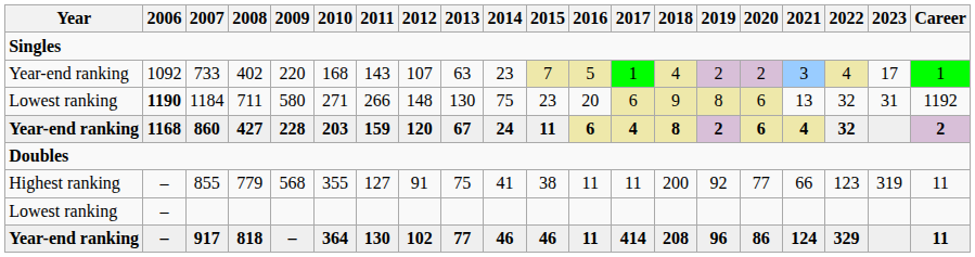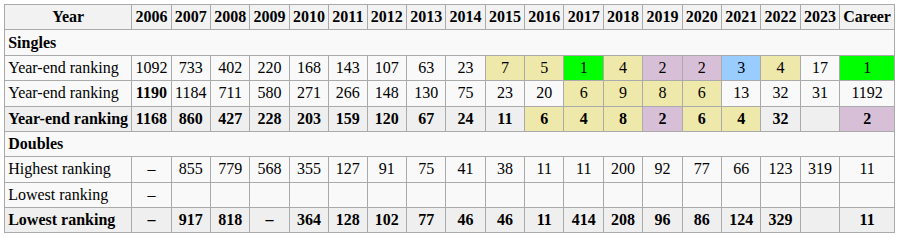 <table class="wikitable" style="text-align:center;">
 <tr>
 <th>Year</th>
 <th>2006</th>
 <th>2007</th>
 <th>2008</th>
 <th>2009</th>
 <th>2010</th>
 <th>2011</th>
 <th>2012</th>
 <th>2013</th>
 <th>2014</th>
 <th>2015</th>
 <th>2016</th>
 <th>2017</th>
 <th>2018</th>
 <th>2019</th>
 <th>2020</th>
 <th>2021</th>
 <th>2022</th>
 <th>2023</th>
 <th>Career</th>
 </tr>
 <tr>
 <td colspan="20" align="left"><strong>Singles</strong></td>
 </tr>
 <tr>
 <td align="left">Year-end ranking</td>
 <td>1092</td>
 <td>733</td>
 <td>402</td>
 <td>220</td>
 <td>168</td>
 <td>143</td>
 <td>107</td>
 <td>63</td>
 <td>23</td>
 <td bgcolor=eee8aa>7</td>
 <td bgcolor=eee8aa>5</td>
 <td bgcolor=lime>1</td>
 <td bgcolor=eee8aa>4</td>
 <td bgcolor=thistle>2</td>
 <td bgcolor=thistle>2</td>
 <td bgcolor=#9cf>3</td>
 <td bgcolor=eee8aa>4</td>
 <td>17</td>
 <td bgcolor=lime>1</td>
 </tr>
 <tr>
-<td align="left">Lowest ranking</td>
+<td align="left">Year-end ranking</td>
 <td><strong>1190</strong></td>
 <td>1184</td>
 <td>711</td>
 <td>580</td>
 <td>271</td>
 <td>266</td>
 <td>148</td>
 <td>130</td>
 <td>75</td>
 <td>23</td>
 <td>20</td>
 <td bgcolor=eee8aa>6</td>
 <td bgcolor=eee8aa>9</td>
 <td bgcolor=eee8aa>8</td>
 <td bgcolor=eee8aa>6</td>
 <td>13</td>
 <td>32</td>
 <td>31</td>
 <td>1192</td>
 </tr>
 <tr style="background:#efefef;font-weight:bold">
 <td align="left">Year-end ranking</td>
 <td>1168</td>
 <td>860</td>
 <td>427</td>
 <td>228</td>
 <td>203</td>
 <td>159</td>
 <td>120</td>
 <td>67</td>
 <td>24</td>
 <td>11</td>
 <td bgcolor=eee8aa>6</td>
 <td bgcolor=eee8aa>4</td>
 <td bgcolor=eee8aa>8</td>
 <td bgcolor=thistle>2</td>
 <td bgcolor=eee8aa>6</td>
 <td bgcolor=eee8aa>4</td>
 <td>32</td>
 <td></td>
 <td bgcolor=thistle>2</td>
 </tr>
 <tr>
 <td colspan="20" align="left"><strong>Doubles</strong></td>
 </tr>
 <tr>
 <td align="left">Highest ranking</td>
 <td>–</td>
 <td>855</td>
 <td>779</td>
 <td>568</td>
 <td>355</td>
 <td>127</td>
 <td>91</td>
 <td>75</td>
 <td>41</td>
 <td>38</td>
 <td>11</td>
 <td>11</td>
 <td>200</td>
 <td>92</td>
 <td>77</td>
 <td>66</td>
 <td>123</td>
 <td>319</td>
 <td>11</td>
 </tr>
 <tr>
 <td align="left">Lowest ranking</td>
 <td>–</td>
 <td></td>
 <td></td>
 <td></td>
 <td></td>
 <td></td>
 <td></td>
 <td></td>
 <td></td>
 <td></td>
 <td></td>
 <td></td>
 <td></td>
 <td></td>
 <td></td>
 <td></td>
 <td></td>
 <td></td>
 <td></td>
 </tr>
 <tr style="background:#efefef;font-weight:bold">
-<td align="left">Year-end ranking</td>
+<td align="left">Lowest ranking</td>
 <td>–</td>
 <td>917</td>
 <td>818</td>
 <td>–</td>
 <td>364</td>
-<td>130</td>
+<td>128</td>
 <td>102</td>
 <td>77</td>
 <td>46</td>
 <td>46</td>
 <td>11</td>
 <td>414</td>
 <td>208</td>
 <td>96</td>
 <td>86</td>
 <td>124</td>
 <td>329</td>
 <td></td>
 <td>11</td>
 </tr>
 </table>
